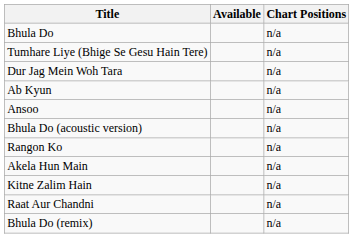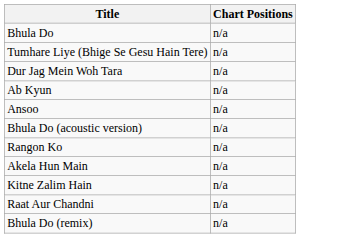 <table class="wikitable">
 <tr>
 <th>Title</th>
-<th>Available</th>
 <th>Chart Positions</th>
 </tr>
 <tr>
 <td>Bhula Do</td>
-<td></td>
 <td>n/a</td>
 </tr>
 <tr>
 <td>Tumhare Liye (Bhige Se Gesu Hain Tere)</td>
-<td></td>
 <td>n/a</td>
 </tr>
 <tr>
 <td>Dur Jag Mein Woh Tara</td>
-<td></td>
 <td>n/a</td>
 </tr>
 <tr>
 <td>Ab Kyun</td>
-<td></td>
 <td>n/a</td>
 </tr>
 <tr>
 <td>Ansoo</td>
-<td></td>
 <td>n/a</td>
 </tr>
 <tr>
 <td>Bhula Do (acoustic version)</td>
-<td></td>
 <td>n/a</td>
 </tr>
 <tr>
 <td>Rangon Ko</td>
-<td></td>
 <td>n/a</td>
 </tr>
 <tr>
 <td>Akela Hun Main</td>
-<td></td>
 <td>n/a</td>
 </tr>
 <tr>
 <td>Kitne Zalim Hain</td>
-<td></td>
 <td>n/a</td>
 </tr>
 <tr>
 <td>Raat Aur Chandni</td>
-<td></td>
 <td>n/a</td>
 </tr>
 <tr>
 <td>Bhula Do (remix)</td>
-<td></td>
 <td>n/a</td>
 </tr>
 </table>
